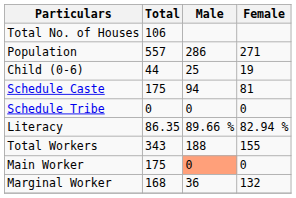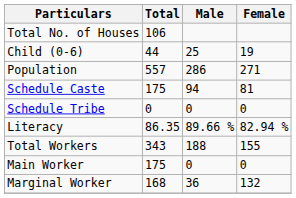 <table class="wikitable sortable">
 <tr>
 <th>Particulars</th>
 <th>Total</th>
 <th>Male</th>
 <th>Female</th>
 </tr>
 <tr>
 <td>Total No. of Houses</td>
 <td>106</td>
 <td></td>
 <td></td>
 </tr>
 <tr>
+<td>Child (0-6)</td>
+<td>44</td>
+<td>25</td>
+<td>19</td>
+</tr>
+<tr>
 <td>Population</td>
 <td>557</td>
 <td>286</td>
 <td>271</td>
-</tr>
-<tr>
-<td>Child (0-6)</td>
-<td>44</td>
-<td>25</td>
-<td>19</td>
 </tr>
 <tr>
 <td><a href='#'>Schedule Caste</a></td>
 <td>175</td>
 <td>94</td>
 <td>81</td>
 </tr>
 <tr>
 <td><a href='#'>Schedule Tribe</a></td>
 <td>0</td>
 <td>0</td>
 <td>0</td>
 </tr>
 <tr>
 <td>Literacy</td>
 <td>86.35</td>
 <td>89.66  %</td>
 <td>82.94  %</td>
 </tr>
 <tr>
 <td>Total Workers</td>
 <td>343</td>
 <td>188</td>
 <td>155</td>
 </tr>
 <tr>
 <td>Main Worker</td>
 <td>175</td>
-<td style="background: lightsalmon;">0</td>
+<td>0</td>
 <td>0</td>
 </tr>
 <tr>
 <td>Marginal Worker</td>
 <td>168</td>
 <td>36</td>
 <td>132</td>
 </tr>
 <tr>
 </tr>
 </table>
